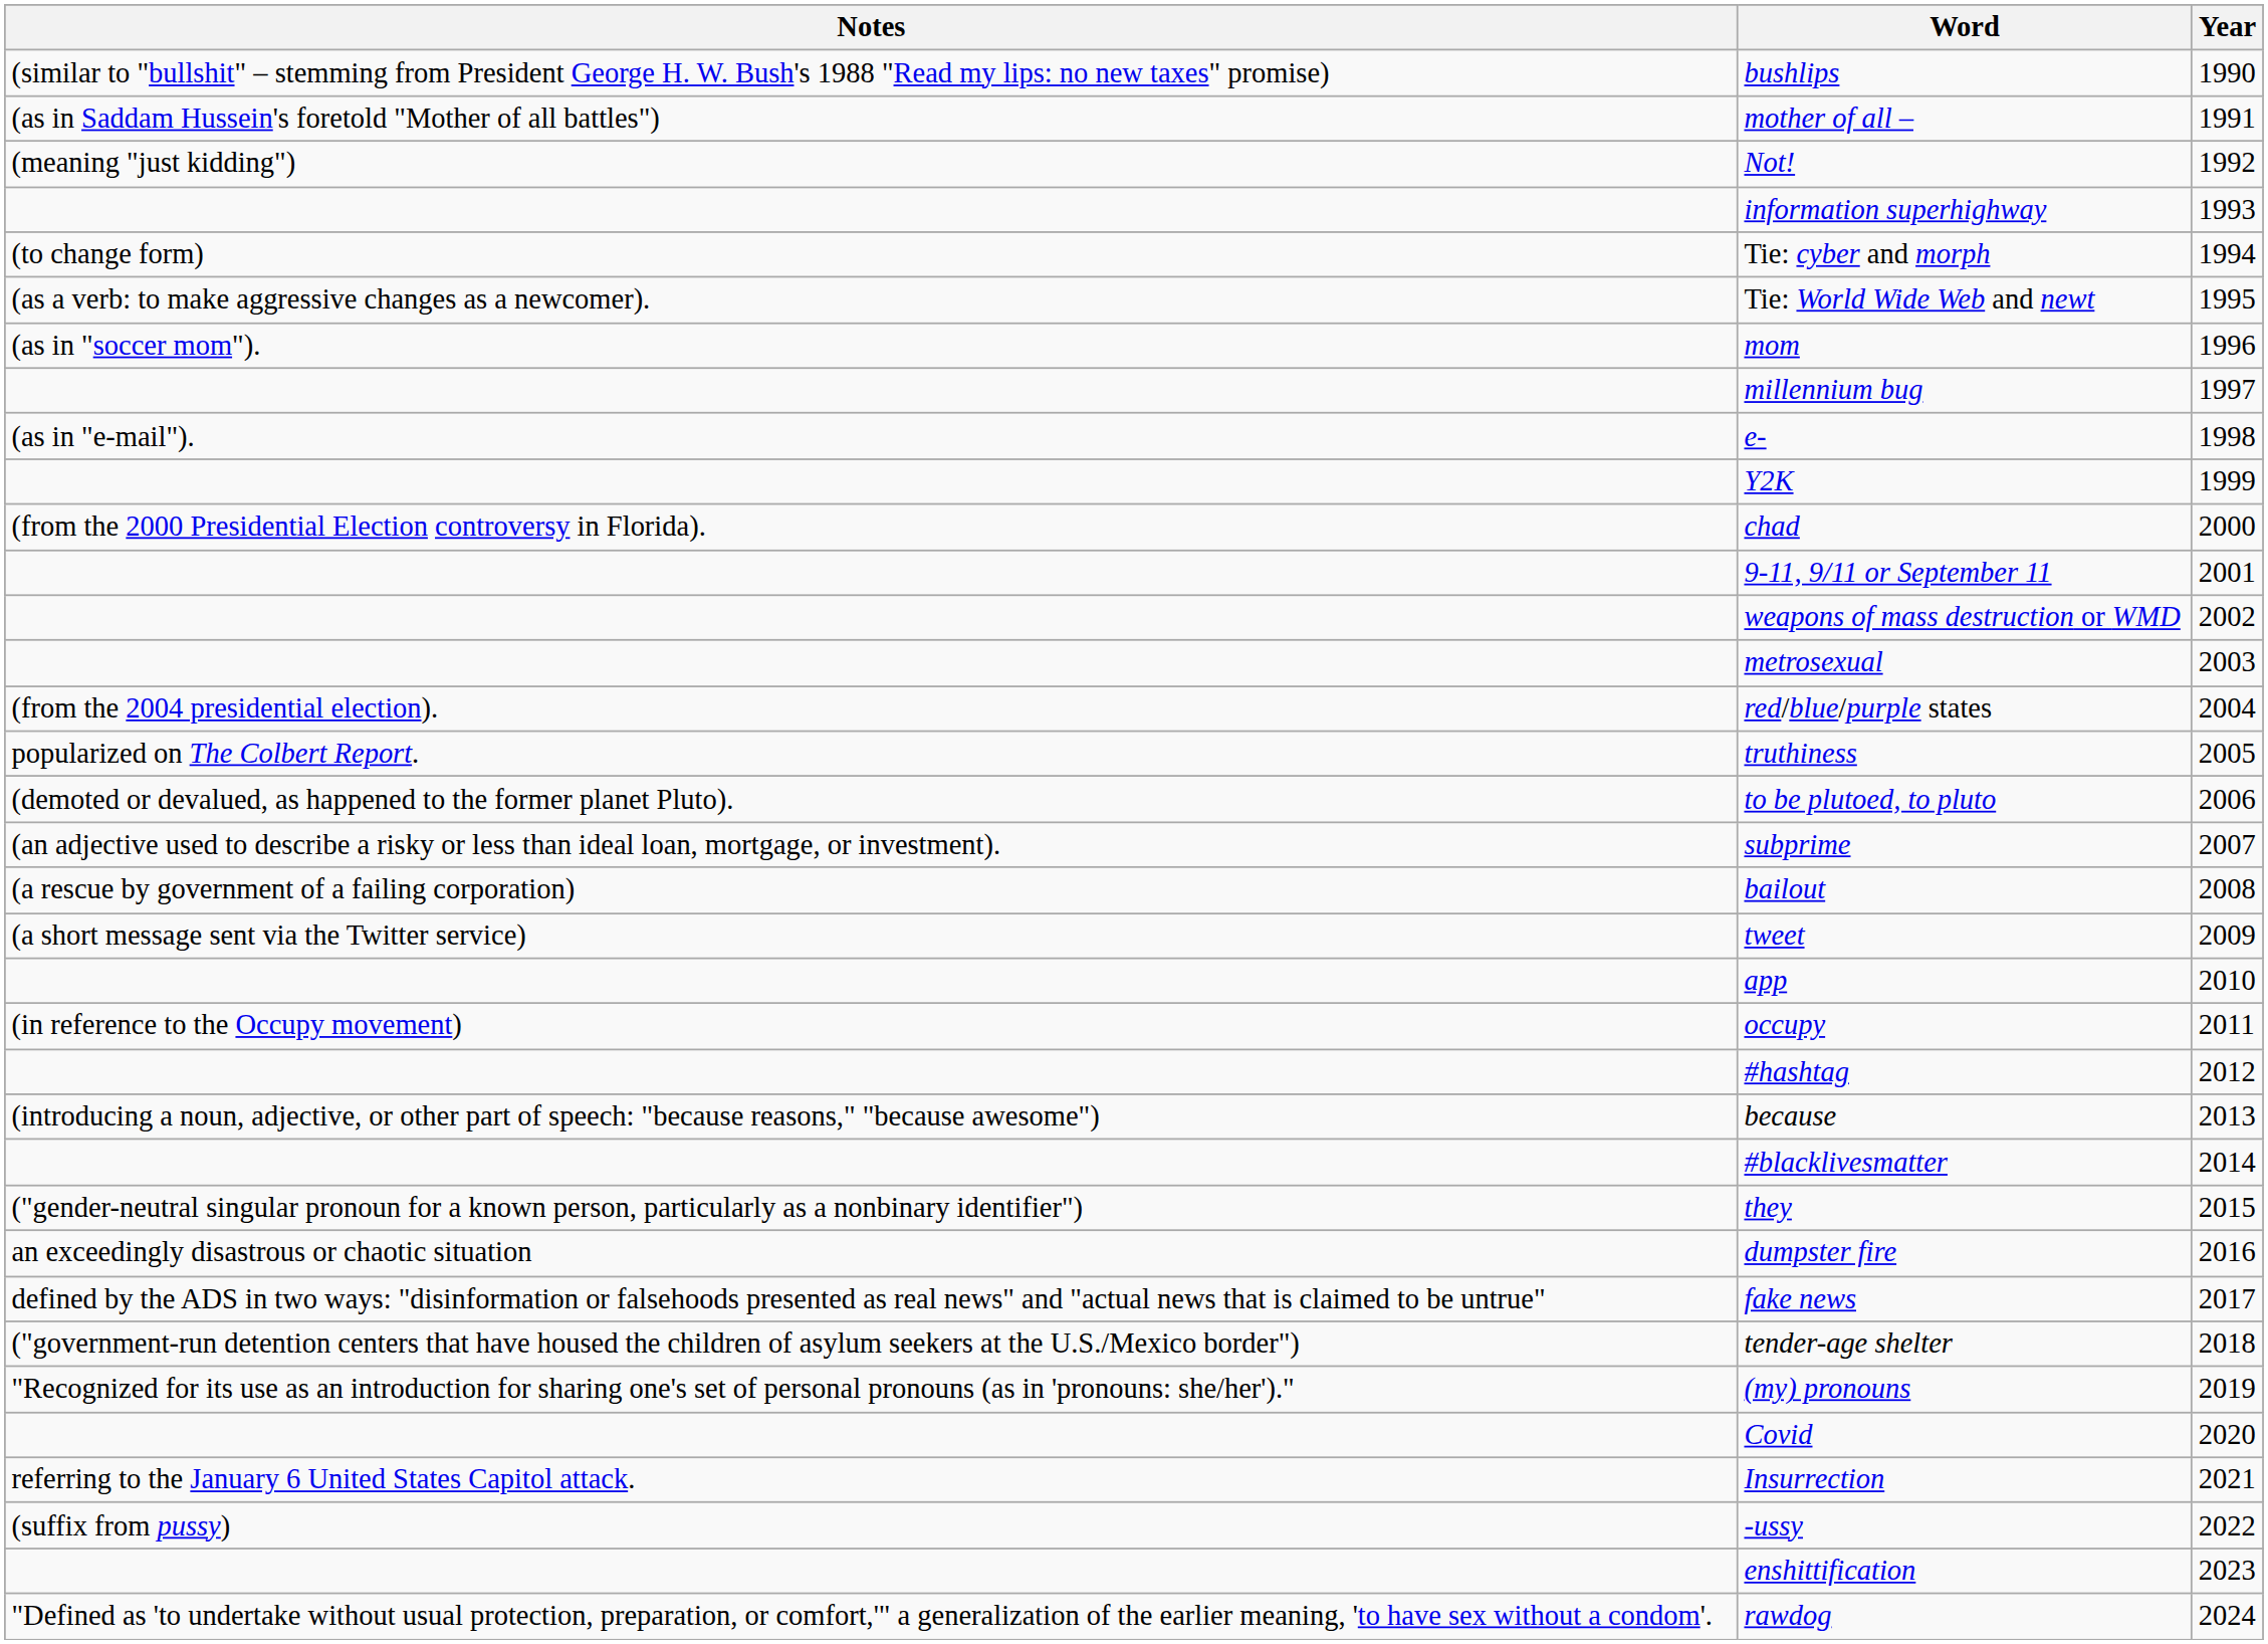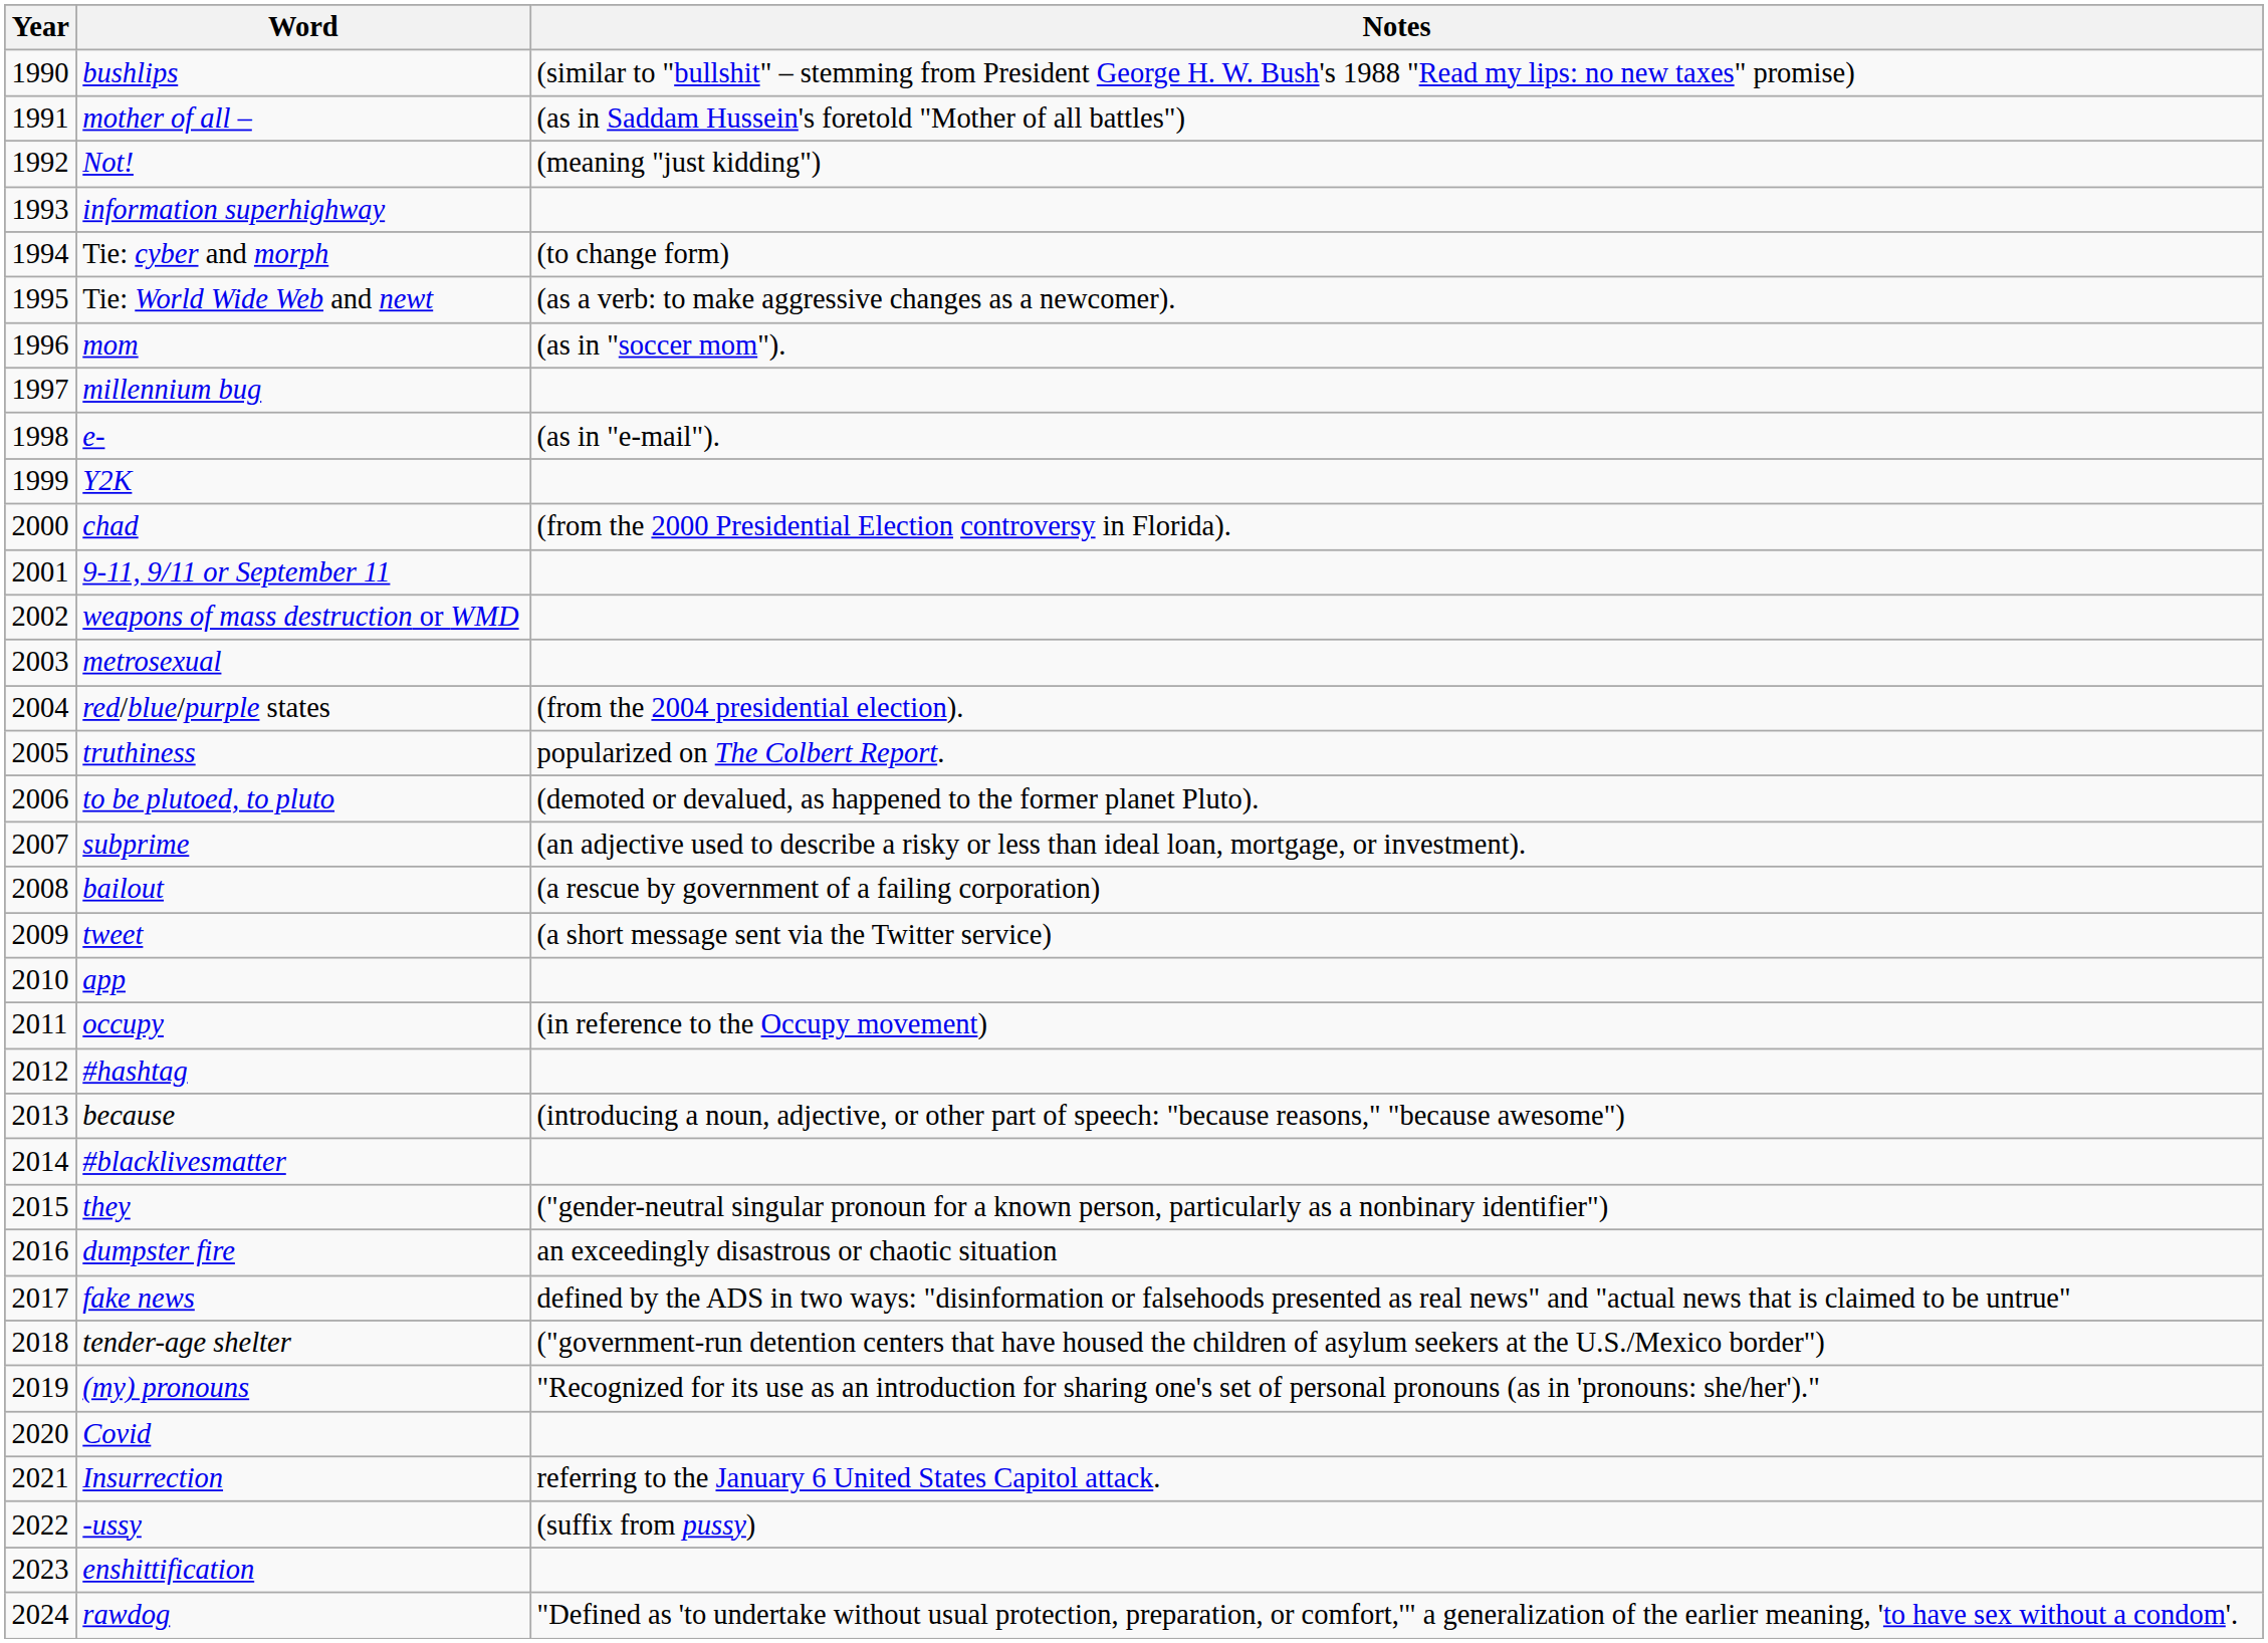 <table class="wikitable sortable"  width="100%">
 <tr>
+<th>Year</th>
+<th>Word</th>
 <th>Notes</th>
-<th>Word</th>
-<th>Year</th>
 </tr>
 <tr>
+<td>1990</td>
+<td><em><a href='#'>bushlips</a></em></td>
 <td>(similar to "<a href='#'>bullshit</a>" – stemming from President <a href='#'>George H. W. Bush</a>'s 1988 "<a href='#'>Read my lips: no new taxes</a>" promise)</td>
-<td><em><a href='#'>bushlips</a></em></td>
-<td>1990</td>
 </tr>
 <tr>
+<td>1991</td>
+<td><em><a href='#'>mother of all –</a></em></td>
 <td>(as in <a href='#'>Saddam Hussein</a>'s foretold "Mother of all battles")</td>
-<td><em><a href='#'>mother of all –</a></em></td>
-<td>1991</td>
 </tr>
 <tr>
+<td>1992</td>
+<td><em><a href='#'>Not!</a></em></td>
 <td>(meaning "just kidding")</td>
-<td><em><a href='#'>Not!</a></em></td>
-<td>1992</td>
 </tr>
 <tr>
+<td>1993</td>
+<td><em><a href='#'>information superhighway</a></em></td>
 <td></td>
-<td><em><a href='#'>information superhighway</a></em></td>
-<td>1993</td>
 </tr>
 <tr>
+<td>1994</td>
+<td>Tie: <em><a href='#'>cyber</a></em> and <em><a href='#'>morph</a></em></td>
 <td>(to change form)</td>
-<td>Tie: <em><a href='#'>cyber</a></em> and <em><a href='#'>morph</a></em></td>
-<td>1994</td>
 </tr>
 <tr>
+<td>1995</td>
+<td>Tie: <em><a href='#'>World Wide Web</a></em> and <em><a href='#'>newt</a></em></td>
 <td>(as a verb: to make aggressive changes as a newcomer).</td>
-<td>Tie: <em><a href='#'>World Wide Web</a></em> and <em><a href='#'>newt</a></em></td>
-<td>1995</td>
 </tr>
 <tr>
+<td>1996</td>
+<td><em><a href='#'>mom</a></em></td>
 <td>(as in "<a href='#'>soccer mom</a>").</td>
-<td><em><a href='#'>mom</a></em></td>
-<td>1996</td>
 </tr>
 <tr>
+<td>1997</td>
+<td><em><a href='#'>millennium bug</a></em></td>
 <td></td>
-<td><em><a href='#'>millennium bug</a></em></td>
-<td>1997</td>
 </tr>
 <tr>
+<td>1998</td>
+<td><em><a href='#'>e-</a></em></td>
 <td>(as in "e-mail").</td>
-<td><em><a href='#'>e-</a></em></td>
-<td>1998</td>
 </tr>
 <tr>
+<td>1999</td>
+<td><em><a href='#'>Y2K</a></em></td>
 <td></td>
-<td><em><a href='#'>Y2K</a></em></td>
-<td>1999</td>
 </tr>
 <tr>
+<td>2000</td>
+<td><em><a href='#'>chad</a></em></td>
 <td>(from the <a href='#'>2000 Presidential Election</a> <a href='#'>controversy</a> in Florida).</td>
-<td><em><a href='#'>chad</a></em></td>
-<td>2000</td>
 </tr>
 <tr>
+<td>2001</td>
+<td><em><a href='#'>9-11, 9/11 or September 11</a></em></td>
 <td></td>
-<td><em><a href='#'>9-11, 9/11 or September 11</a></em></td>
-<td>2001</td>
 </tr>
 <tr>
+<td>2002</td>
+<td><a href='#'><em>weapons of mass destruction</em> or <em>WMD</em></a></td>
 <td></td>
-<td><a href='#'><em>weapons of mass destruction</em> or <em>WMD</em></a></td>
-<td>2002</td>
 </tr>
 <tr>
+<td>2003</td>
+<td><em><a href='#'>metrosexual</a></em></td>
 <td></td>
-<td><em><a href='#'>metrosexual</a></em></td>
-<td>2003</td>
 </tr>
 <tr>
+<td>2004</td>
+<td><em><a href='#'>red</a></em>/<em><a href='#'>blue</a></em>/<em><a href='#'>purple</a></em> states</td>
 <td>(from the <a href='#'>2004 presidential election</a>).</td>
-<td><em><a href='#'>red</a></em>/<em><a href='#'>blue</a></em>/<em><a href='#'>purple</a></em> states</td>
-<td>2004</td>
 </tr>
 <tr>
+<td>2005</td>
+<td><em><a href='#'>truthiness</a></em></td>
 <td>popularized on <em><a href='#'>The Colbert Report</a></em>.</td>
-<td><em><a href='#'>truthiness</a></em></td>
-<td>2005</td>
 </tr>
 <tr>
+<td>2006</td>
+<td><em><a href='#'>to be plutoed, to pluto</a></em></td>
 <td>(demoted or devalued, as happened to the former planet Pluto).</td>
-<td><em><a href='#'>to be plutoed, to pluto</a></em></td>
-<td>2006</td>
 </tr>
 <tr>
+<td>2007</td>
+<td><em><a href='#'>subprime</a></em></td>
 <td>(an adjective used to describe a risky or less than ideal loan, mortgage, or investment).</td>
-<td><em><a href='#'>subprime</a></em></td>
-<td>2007</td>
 </tr>
 <tr>
+<td>2008</td>
+<td><em><a href='#'>bailout</a></em></td>
 <td>(a rescue by government of a failing corporation)</td>
-<td><em><a href='#'>bailout</a></em></td>
-<td>2008</td>
 </tr>
 <tr>
+<td>2009</td>
+<td><em><a href='#'>tweet</a></em></td>
 <td>(a short message sent via the Twitter service)</td>
-<td><em><a href='#'>tweet</a></em></td>
-<td>2009</td>
 </tr>
 <tr>
+<td>2010</td>
+<td><em><a href='#'>app</a></em></td>
 <td></td>
-<td><em><a href='#'>app</a></em></td>
-<td>2010</td>
 </tr>
 <tr>
+<td>2011</td>
+<td><em><a href='#'>occupy</a></em></td>
 <td>(in reference to the <a href='#'>Occupy movement</a>)</td>
-<td><em><a href='#'>occupy</a></em></td>
-<td>2011</td>
 </tr>
 <tr>
+<td>2012</td>
+<td><em><a href='#'>#hashtag</a></em></td>
 <td></td>
-<td><em><a href='#'>#hashtag</a></em></td>
-<td>2012</td>
 </tr>
 <tr>
+<td>2013</td>
+<td><em>because</em></td>
 <td>(introducing a noun, adjective, or other part of speech: "because reasons," "because awesome") </td>
-<td><em>because</em></td>
-<td>2013</td>
 </tr>
 <tr>
+<td>2014</td>
+<td><em><a href='#'>#blacklivesmatter</a></em></td>
 <td></td>
-<td><em><a href='#'>#blacklivesmatter</a></em></td>
-<td>2014</td>
 </tr>
 <tr>
+<td>2015</td>
+<td><em><a href='#'>they</a></em></td>
 <td>("gender-neutral singular pronoun for a known person, particularly as a nonbinary identifier")</td>
-<td><em><a href='#'>they</a></em></td>
-<td>2015</td>
 </tr>
 <tr>
+<td>2016</td>
+<td><em><a href='#'>dumpster fire</a></em></td>
 <td>an exceedingly disastrous or chaotic situation</td>
-<td><em><a href='#'>dumpster fire</a></em></td>
-<td>2016</td>
 </tr>
 <tr>
+<td>2017</td>
+<td><em><a href='#'>fake news</a></em></td>
 <td>defined by the ADS in two ways: "disinformation or falsehoods presented as real news" and "actual news that is claimed to be untrue"</td>
-<td><em><a href='#'>fake news</a></em></td>
-<td>2017</td>
 </tr>
 <tr>
+<td>2018</td>
+<td><em>tender-age shelter</em></td>
 <td>("government-run detention centers that have housed the children of asylum seekers at the U.S./Mexico border") </td>
-<td><em>tender-age shelter</em></td>
-<td>2018</td>
 </tr>
 <tr>
+<td>2019</td>
+<td><em><a href='#'>(my) pronouns</a></em></td>
 <td>"Recognized for its use as an introduction for sharing one's set of personal pronouns (as in 'pronouns: she/her')."</td>
-<td><em><a href='#'>(my) pronouns</a></em></td>
-<td>2019</td>
 </tr>
 <tr>
+<td>2020</td>
+<td><em><a href='#'>Covid</a></em></td>
 <td></td>
-<td><em><a href='#'>Covid</a></em></td>
-<td>2020</td>
 </tr>
 <tr>
+<td>2021</td>
+<td><em><a href='#'>Insurrection</a></em></td>
 <td>referring to the <a href='#'>January 6 United States Capitol attack</a>.</td>
-<td><em><a href='#'>Insurrection</a></em></td>
-<td>2021</td>
 </tr>
 <tr>
+<td>2022</td>
+<td><em><a href='#'>-ussy</a></em></td>
 <td>(suffix from <em><a href='#'>pussy</a></em>)</td>
-<td><em><a href='#'>-ussy</a></em></td>
-<td>2022</td>
 </tr>
 <tr>
+<td>2023</td>
+<td><em><a href='#'>enshittification</a></em></td>
 <td></td>
-<td><em><a href='#'>enshittification</a></em></td>
-<td>2023</td>
 </tr>
 <tr>
+<td>2024</td>
+<td><em><a href='#'>rawdog</a></em></td>
 <td>"Defined as 'to undertake without usual protection, preparation, or comfort,'" a generalization of the earlier meaning, '<a href='#'>to have sex without a condom</a>'.</td>
-<td><em><a href='#'>rawdog</a></em></td>
-<td>2024</td>
 </tr>
 </table>
